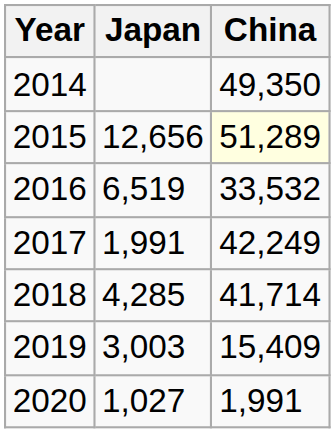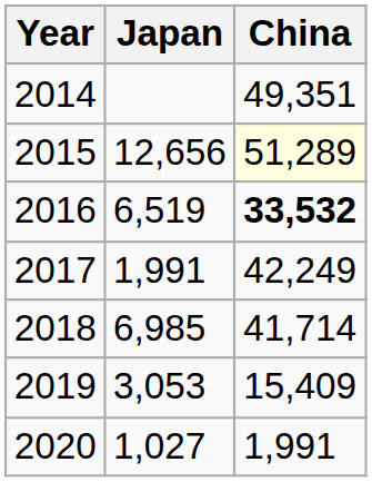 <table class="wikitable">
 <tr>
 <th>Year</th>
 <th>Japan</th>
 <th>China</th>
 </tr>
 <tr>
 <td>2014</td>
 <td></td>
-<td>49,350</td>
+<td>49,351</td>
 </tr>
 <tr>
 <td>2015</td>
 <td>12,656</td>
 <td style="background: lightyellow;">51,289</td>
 </tr>
 <tr>
 <td>2016</td>
 <td>6,519</td>
-<td>33,532</td>
+<td><strong>33,532</strong></td>
 </tr>
 <tr>
 <td>2017</td>
 <td>1,991</td>
 <td>42,249</td>
 </tr>
 <tr>
 <td>2018</td>
-<td>4,285</td>
+<td>6,985</td>
 <td>41,714</td>
 </tr>
 <tr>
 <td>2019</td>
-<td>3,003</td>
+<td>3,053</td>
 <td>15,409</td>
 </tr>
 <tr>
 <td>2020</td>
 <td>1,027</td>
 <td>1,991</td>
 </tr>
 </table>
